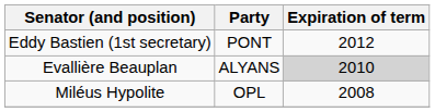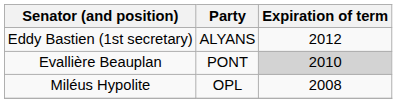 <table class="wikitable" style="text-align:center;">
 <tr>
 <th>Senator (and position)</th>
 <th>Party</th>
 <th>Expiration of term</th>
 </tr>
 <tr>
 <td>Eddy Bastien (1st secretary)</td>
-<td>PONT</td>
+<td>ALYANS</td>
 <td>2012</td>
 </tr>
 <tr>
 <td>Evallière Beauplan</td>
-<td>ALYANS</td>
+<td>PONT</td>
 <td style="background: lightgrey;">2010</td>
 </tr>
 <tr>
 <td>Miléus Hypolite</td>
 <td>OPL</td>
 <td>2008</td>
 </tr>
 <tr>
 </tr>
 </table>
